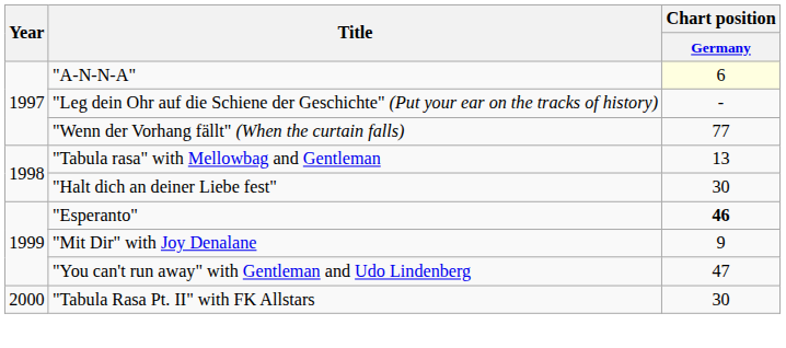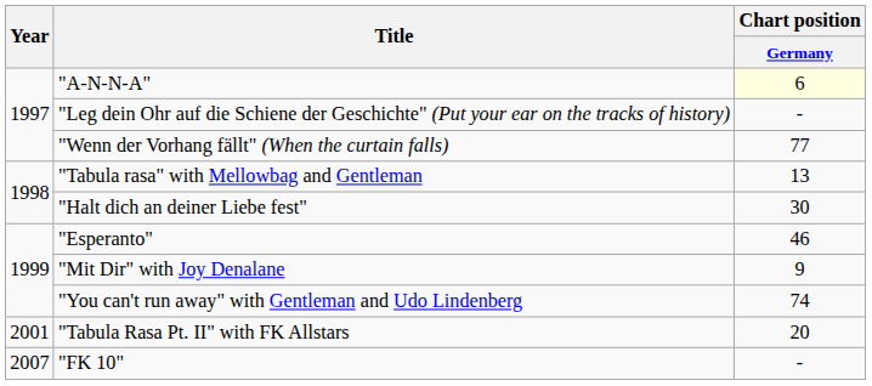 <table class="wikitable">
 <tr>
 <th rowspan="2">Year</th>
 <th rowspan="2">Title</th>
 <th>Chart position</th>
 </tr>
 <tr>
 <th><small><a href='#'>Germany</a></small></th>
 </tr>
 <tr>
 <td rowspan="3">1997</td>
 <td>"A-N-N-A"</td>
 <td align="center" style="background: lightyellow;">6</td>
 </tr>
 <tr>
 <td>"Leg dein Ohr auf die Schiene der Geschichte" <em>(Put your ear on the tracks of history)</em></td>
 <td align="center">-</td>
 </tr>
 <tr>
 <td>"Wenn der Vorhang fällt" <em>(When the curtain falls)</em></td>
 <td align="center">77</td>
 </tr>
 <tr>
 <td rowspan="2">1998</td>
 <td>"Tabula rasa" with <a href='#'>Mellowbag</a> and <a href='#'>Gentleman</a></td>
 <td align="center">13</td>
 </tr>
 <tr>
 <td>"Halt dich an deiner Liebe fest"</td>
 <td align="center">30</td>
 </tr>
 <tr>
 <td rowspan="3">1999</td>
 <td>"Esperanto"</td>
-<td align="center"><strong>46</strong></td>
+<td align="center">46</td>
 </tr>
 <tr>
 <td>"Mit Dir" with <a href='#'>Joy Denalane</a></td>
 <td align="center">9</td>
 </tr>
 <tr>
 <td>"You can't run away" with <a href='#'>Gentleman</a> and <a href='#'>Udo Lindenberg</a></td>
-<td align="center">47</td>
+<td align="center">74</td>
 </tr>
 <tr>
-<td>2000</td>
+<td>2001</td>
 <td>"Tabula Rasa Pt. II" with FK Allstars</td>
-<td align="center">30</td>
+<td align="center">20</td>
+</tr>
+<tr>
+<td>2007</td>
+<td>"FK 10"</td>
+<td align="center">-</td>
 </tr>
 </table>
